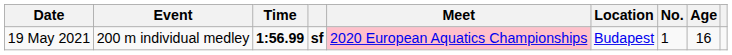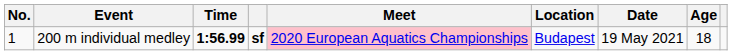 <table class="wikitable">
 <tr>
-<th>Date</th>
+<th>No.</th>
 <th>Event</th>
 <th>Time</th>
 <th></th>
 <th>Meet</th>
 <th>Location</th>
-<th>No.</th>
+<th>Date</th>
 <th>Age</th>
 <th></th>
 </tr>
 <tr>
-<td>19 May 2021</td>
+<td>1</td>
 <td>200 m individual medley</td>
 <td style="text-align:center;"><strong>1:56.99</strong></td>
 <td><strong>sf</strong></td>
 <td style="background: pink;"><a href='#'>2020 European Aquatics Championships</a></td>
 <td><a href='#'>Budapest</a></td>
-<td>1</td>
-<td style="text-align:center;">16</td>
+<td>19 May 2021</td>
+<td style="text-align:center;">18</td>
 <td style="text-align:center;"></td>
 </tr>
 </table>
